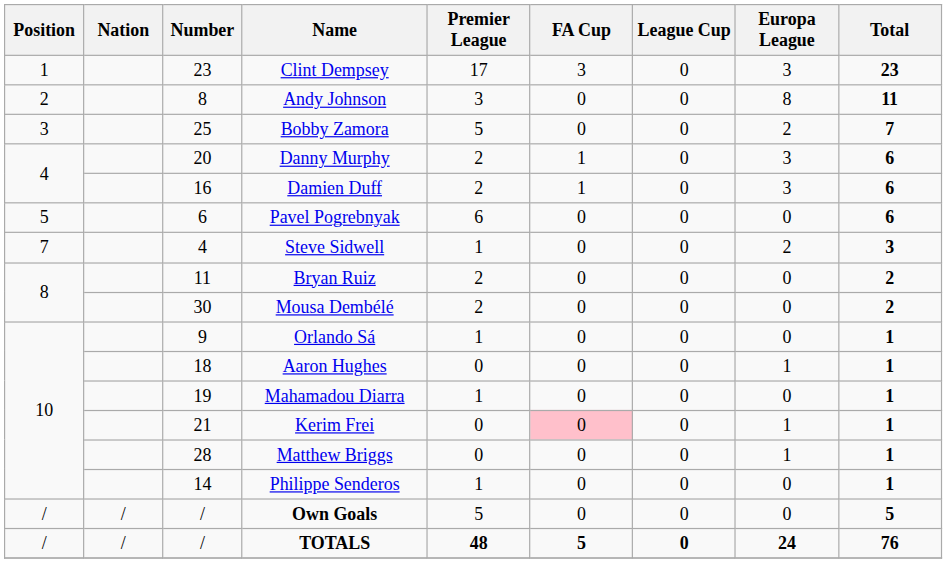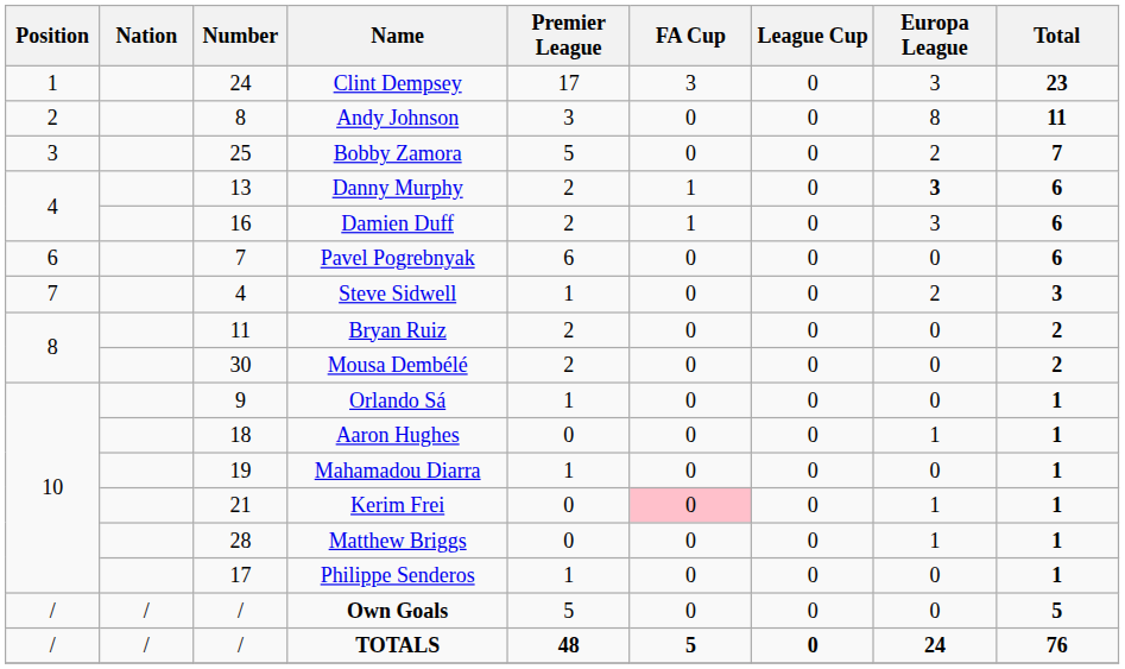 <table class="wikitable" style="font-size: 95%; text-align: center;">
 <tr>
 <th width=60>Position</th>
 <th width=60>Nation</th>
 <th width=60>Number</th>
 <th width=150>Name</th>
 <th width=80>Premier League</th>
 <th width=80>FA Cup</th>
 <th width=80>League Cup</th>
 <th width=80>Europa League</th>
 <th width=80>Total</th>
 </tr>
 <tr>
 <td>1</td>
 <td></td>
-<td>23</td>
+<td>24</td>
 <td><a href='#'>Clint Dempsey</a></td>
 <td>17</td>
 <td>3</td>
 <td>0</td>
 <td>3</td>
 <td><strong>23</strong></td>
 </tr>
 <tr>
 <td>2</td>
 <td></td>
 <td>8</td>
 <td><a href='#'>Andy Johnson</a></td>
 <td>3</td>
 <td>0</td>
 <td>0</td>
 <td>8</td>
 <td><strong>11</strong></td>
 </tr>
 <tr>
 <td>3</td>
 <td></td>
 <td>25</td>
 <td><a href='#'>Bobby Zamora</a></td>
 <td>5</td>
 <td>0</td>
 <td>0</td>
 <td>2</td>
 <td><strong>7</strong></td>
 </tr>
 <tr>
 <td rowspan="2">4</td>
 <td></td>
-<td>20</td>
+<td>13</td>
 <td><a href='#'>Danny Murphy</a></td>
 <td>2</td>
 <td>1</td>
 <td>0</td>
-<td>3</td>
+<td><strong>3</strong></td>
 <td><strong>6</strong></td>
 </tr>
 <tr>
 <td></td>
 <td>16</td>
 <td><a href='#'>Damien Duff</a></td>
 <td>2</td>
 <td>1</td>
 <td>0</td>
 <td>3</td>
 <td><strong>6</strong></td>
 </tr>
 <tr>
-<td>5</td>
+<td>6</td>
 <td></td>
-<td>6</td>
+<td>7</td>
 <td><a href='#'>Pavel Pogrebnyak</a></td>
 <td>6</td>
 <td>0</td>
 <td>0</td>
 <td>0</td>
 <td><strong>6</strong></td>
 </tr>
 <tr>
 <td>7</td>
 <td></td>
 <td>4</td>
 <td><a href='#'>Steve Sidwell</a></td>
 <td>1</td>
 <td>0</td>
 <td>0</td>
 <td>2</td>
 <td><strong>3</strong></td>
 </tr>
 <tr>
 <td rowspan="2">8</td>
 <td></td>
 <td>11</td>
 <td><a href='#'>Bryan Ruiz</a></td>
 <td>2</td>
 <td>0</td>
 <td>0</td>
 <td>0</td>
 <td><strong>2</strong></td>
 </tr>
 <tr>
 <td></td>
 <td>30</td>
 <td><a href='#'>Mousa Dembélé</a></td>
 <td>2</td>
 <td>0</td>
 <td>0</td>
 <td>0</td>
 <td><strong>2</strong></td>
 </tr>
 <tr>
 <td rowspan="6">10</td>
 <td></td>
 <td>9</td>
 <td><a href='#'>Orlando Sá</a></td>
 <td>1</td>
 <td>0</td>
 <td>0</td>
 <td>0</td>
 <td><strong>1</strong></td>
 </tr>
 <tr>
 <td></td>
 <td>18</td>
 <td><a href='#'>Aaron Hughes</a></td>
 <td>0</td>
 <td>0</td>
 <td>0</td>
 <td>1</td>
 <td><strong>1</strong></td>
 </tr>
 <tr>
 <td></td>
 <td>19</td>
 <td><a href='#'>Mahamadou Diarra</a></td>
 <td>1</td>
 <td>0</td>
 <td>0</td>
 <td>0</td>
 <td><strong>1</strong></td>
 </tr>
 <tr>
 <td></td>
 <td>21</td>
 <td><a href='#'>Kerim Frei</a></td>
 <td>0</td>
 <td style="background: pink;">0</td>
 <td>0</td>
 <td>1</td>
 <td><strong>1</strong></td>
 </tr>
 <tr>
 <td></td>
 <td>28</td>
 <td><a href='#'>Matthew Briggs</a></td>
 <td>0</td>
 <td>0</td>
 <td>0</td>
 <td>1</td>
 <td><strong>1</strong></td>
 </tr>
 <tr>
 <td></td>
-<td>14</td>
+<td>17</td>
 <td><a href='#'>Philippe Senderos</a></td>
 <td>1</td>
 <td>0</td>
 <td>0</td>
 <td>0</td>
 <td><strong>1</strong></td>
 </tr>
 <tr>
 <td>/</td>
 <td>/</td>
 <td>/</td>
 <td><strong>Own Goals</strong></td>
 <td>5</td>
 <td>0</td>
 <td>0</td>
 <td>0</td>
 <td><strong>5</strong></td>
 </tr>
 <tr>
 <td>/</td>
 <td>/</td>
 <td>/</td>
 <td><strong>TOTALS</strong></td>
 <td><strong>48</strong></td>
 <td><strong>5</strong></td>
 <td><strong>0</strong></td>
 <td><strong>24</strong></td>
 <td><strong>76</strong></td>
 </tr>
 <tr>
 </tr>
 </table>
